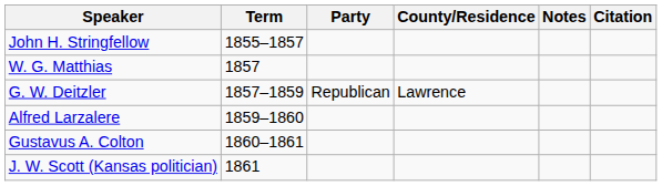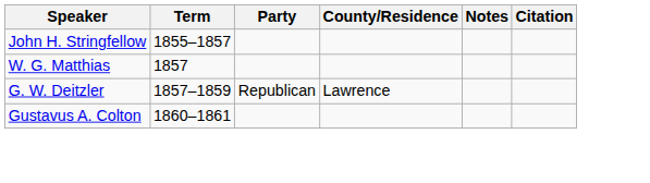 <table class="wikitable sortable">
 <tr>
 <th>Speaker</th>
 <th>Term</th>
 <th>Party</th>
 <th>County/Residence</th>
 <th>Notes</th>
 <th>Citation</th>
 </tr>
 <tr>
 <td><a href='#'>John H. Stringfellow</a></td>
 <td>1855–1857</td>
 <td></td>
 <td></td>
 <td></td>
 <td></td>
 </tr>
 <tr>
 <td><a href='#'>W. G. Matthias</a></td>
 <td>1857</td>
 <td></td>
 <td></td>
 <td></td>
 <td></td>
 </tr>
 <tr>
 <td><a href='#'>G. W. Deitzler</a></td>
 <td>1857–1859</td>
 <td>Republican</td>
 <td>Lawrence</td>
 <td></td>
 <td></td>
 </tr>
 <tr>
-<td><a href='#'>Alfred Larzalere</a></td>
-<td>1859–1860</td>
-<td></td>
-<td></td>
-<td></td>
-<td></td>
-</tr>
-<tr>
 <td><a href='#'>Gustavus A. Colton</a></td>
 <td>1860–1861</td>
 <td></td>
 <td></td>
 <td></td>
 <td></td>
 </tr>
-<tr>
-<td><a href='#'>J. W. Scott (Kansas politician)</a></td>
-<td>1861</td>
-<td></td>
-<td></td>
-<td></td>
-<td></td>
-</tr>
 </table>
